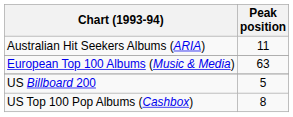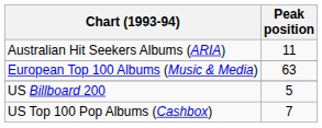 <table class="wikitable sortable">
 <tr>
 <th>Chart (1993-94)</th>
 <th>Peak<br>position</th>
 </tr>
 <tr>
 <td>Australian Hit Seekers Albums (<em><a href='#'>ARIA</a></em>)</td>
 <td style="text-align:center;">11</td>
 </tr>
 <tr>
 </tr>
 <tr>
 </tr>
 <tr>
 <td><a href='#'>European Top 100 Albums</a> (<em><a href='#'>Music & Media</a></em>)</td>
 <td style="text-align:center;">63</td>
 </tr>
 <tr>
 </tr>
 <tr>
 </tr>
 <tr>
 <td>US <a href='#'><em>Billboard</em> 200</a></td>
 <td style="text-align:center;">5</td>
 </tr>
 <tr>
 <td>US Top 100 Pop Albums (<em><a href='#'>Cashbox</a></em>)</td>
-<td style="text-align:center;">8</td>
+<td style="text-align:center;">7</td>
 </tr>
 </table>
